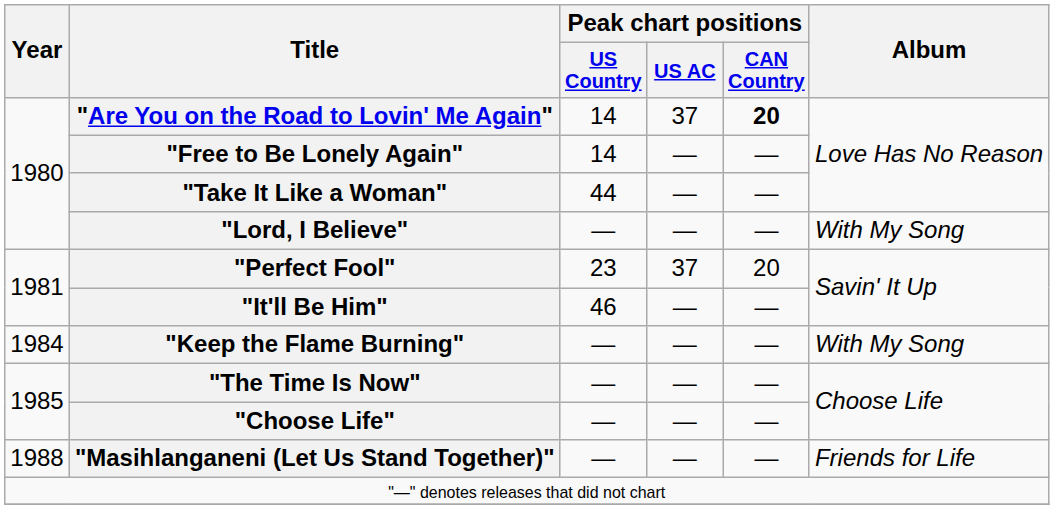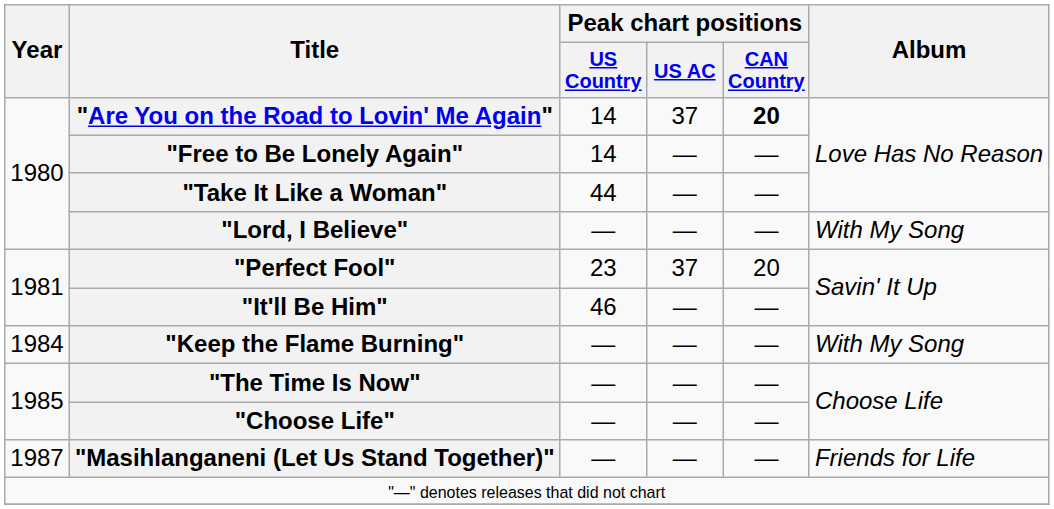 <table class="wikitable plainrowheaders" style="text-align:center;">
 <tr>
 <th rowspan="2">Year</th>
 <th rowspan="2" style="width:20em;">Title</th>
 <th colspan="3">Peak chart positions</th>
 <th rowspan="2">Album</th>
 </tr>
 <tr style="font-size:smaller;">
 <th width="45"><a href='#'>US Country</a></th>
 <th width="45"><a href='#'>US AC</a></th>
 <th width="45"><a href='#'>CAN Country</a></th>
 </tr>
 <tr>
 <td rowspan="4">1980</td>
 <th scope="row">"<a href='#'>Are You on the Road to Lovin' Me Again</a>"</th>
 <td>14</td>
 <td>37</td>
 <td><strong>20</strong></td>
 <td align="left" rowspan="3"><em>Love Has No Reason</em></td>
 </tr>
 <tr>
 <th scope="row">"Free to Be Lonely Again"</th>
 <td>14</td>
 <td>—</td>
 <td>—</td>
 </tr>
 <tr>
 <th scope="row">"Take It Like a Woman"</th>
 <td>44</td>
 <td>—</td>
 <td>—</td>
 </tr>
 <tr>
 <th scope="row">"Lord, I Believe"</th>
 <td>—</td>
 <td>—</td>
 <td>—</td>
 <td align="left"><em>With My Song</em></td>
 </tr>
 <tr>
 <td rowspan="2">1981</td>
 <th scope="row">"Perfect Fool"</th>
 <td>23</td>
 <td>37</td>
 <td>20</td>
 <td align="left" rowspan="2"><em>Savin' It Up</em></td>
 </tr>
 <tr>
 <th scope="row">"It'll Be Him"</th>
 <td>46</td>
 <td>—</td>
 <td>—</td>
 </tr>
 <tr>
 <td>1984</td>
 <th scope="row">"Keep the Flame Burning"</th>
 <td>—</td>
 <td>—</td>
 <td>—</td>
 <td align="left"><em>With My Song</em></td>
 </tr>
 <tr>
 <td rowspan="2">1985</td>
 <th scope="row">"The Time Is Now"</th>
 <td>—</td>
 <td>—</td>
 <td>—</td>
 <td align="left" rowspan="2"><em>Choose Life</em></td>
 </tr>
 <tr>
 <th scope="row">"Choose Life"</th>
 <td>—</td>
 <td>—</td>
 <td>—</td>
 </tr>
 <tr>
-<td>1988</td>
+<td>1987</td>
 <th scope="row">"Masihlanganeni (Let Us Stand Together)"</th>
 <td>—</td>
 <td>—</td>
 <td>—</td>
 <td align="left"><em>Friends for Life</em></td>
 </tr>
 <tr>
 <td colspan="6" style="font-size: 8pt">"—" denotes releases that did not chart</td>
 </tr>
 <tr>
 </tr>
 </table>
